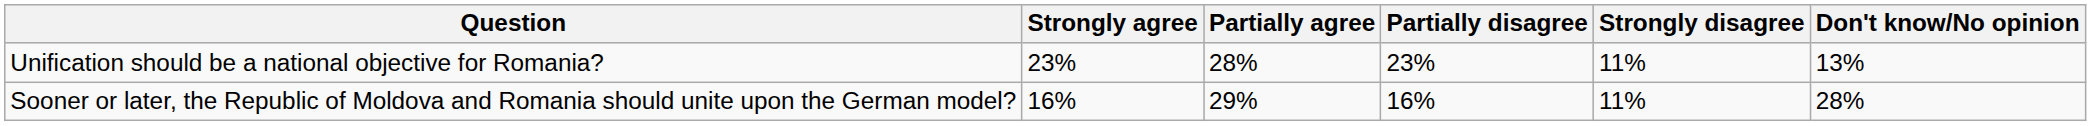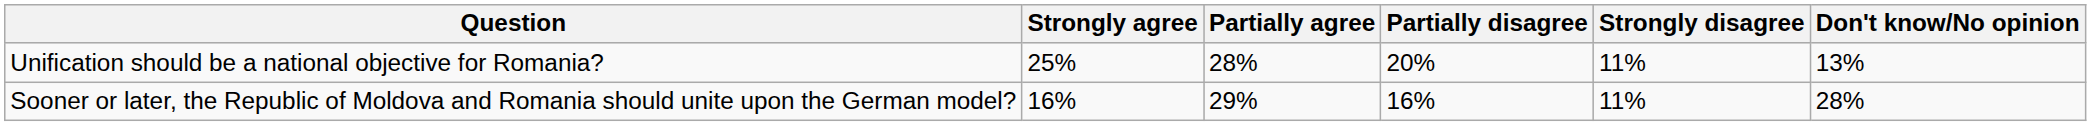 <table class="wikitable">
 <tr>
 <th>Question</th>
 <th>Strongly agree</th>
 <th>Partially agree</th>
 <th>Partially disagree</th>
 <th>Strongly disagree</th>
 <th>Don't know/No opinion</th>
 </tr>
 <tr>
 <td>Unification should be a national objective for Romania?</td>
-<td>23%</td>
+<td>25%</td>
 <td>28%</td>
-<td>23%</td>
+<td>20%</td>
 <td>11%</td>
 <td>13%</td>
 </tr>
 <tr>
 <td>Sooner or later, the Republic of Moldova and Romania should unite upon the German model?</td>
 <td>16%</td>
 <td>29%</td>
 <td>16%</td>
 <td>11%</td>
 <td>28%</td>
 </tr>
 </table>
